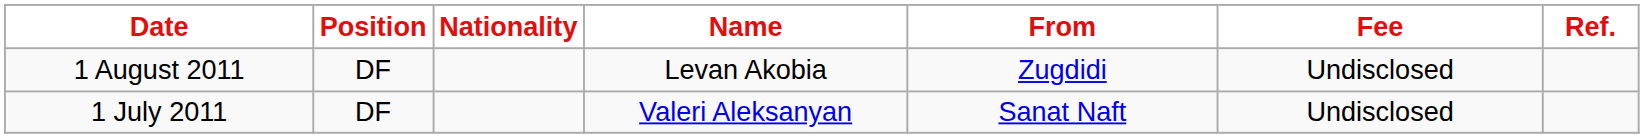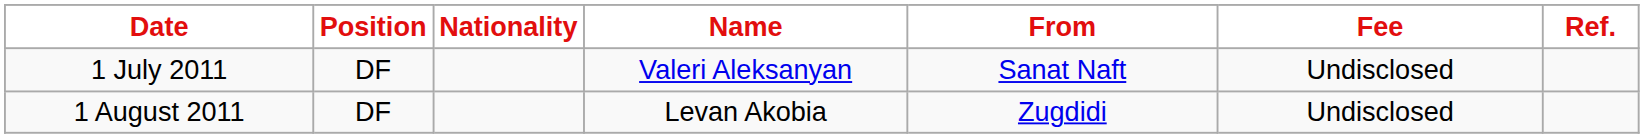 <table class="wikitable"  style="text-align:center; font-size:90%; ">
 <tr>
 <th style="background:#FFFFFF; color:#E20E0E; width:200px;">Date</th>
 <th style="background:#FFFFFF; color:#E20E0E; width:50px;">Position</th>
 <th style="background:#FFFFFF; color:#E20E0E; width:50px;">Nationality</th>
 <th style="background:#FFFFFF; color:#E20E0E; width:200px;">Name</th>
 <th style="background:#FFFFFF; color:#E20E0E; width:200px;">From</th>
 <th style="background:#FFFFFF; color:#E20E0E; width:200px;">Fee</th>
 <th style="background:#FFFFFF; color:#E20E0E; width:50px;">Ref.</th>
 </tr>
 <tr>
+<td>1 July 2011</td>
+<td>DF</td>
+<td></td>
+<td><a href='#'>Valeri Aleksanyan</a></td>
+<td><a href='#'>Sanat Naft</a></td>
+<td>Undisclosed</td>
+<td></td>
+</tr>
+<tr>
 <td>1 August 2011</td>
 <td>DF</td>
 <td></td>
 <td>Levan Akobia</td>
 <td><a href='#'>Zugdidi</a></td>
 <td>Undisclosed</td>
 <td></td>
 </tr>
-<tr>
-<td>1 July 2011</td>
-<td>DF</td>
-<td></td>
-<td><a href='#'>Valeri Aleksanyan</a></td>
-<td><a href='#'>Sanat Naft</a></td>
-<td>Undisclosed</td>
-<td></td>
-</tr>
 </table>
